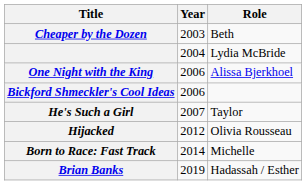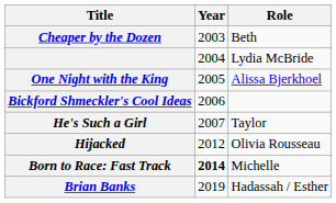 <table class="wikitable sortable plainrowheaders">
 <tr>
 <th scope="col">Title</th>
 <th scope="col">Year</th>
 <th scope="col">Role</th>
 </tr>
 <tr>
 <th scope="row"><em><a href='#'>Cheaper by the Dozen</a></em></th>
 <td align="center">2003</td>
 <td>Beth</td>
 </tr>
 <tr>
 <th scope="row"><em></em></th>
 <td align="center">2004</td>
 <td>Lydia McBride</td>
 </tr>
 <tr>
 <th scope="row"><em><a href='#'>One Night with the King</a></em></th>
-<td align="center">2006</td>
+<td align="center">2005</td>
 <td><a href='#'>Alissa Bjerkhoel</a></td>
 </tr>
 <tr>
 <th scope="row"><em><a href='#'>Bickford Shmeckler's Cool Ideas</a></em></th>
 <td align="center">2006</td>
 <td></td>
 </tr>
 <tr>
 <th scope="row"><em>He's Such a Girl</em></th>
 <td align="center">2007</td>
 <td>Taylor</td>
 </tr>
 <tr>
 <th scope="row"><em>Hijacked</em></th>
 <td align="center">2012</td>
 <td>Olivia Rousseau</td>
 </tr>
 <tr>
 <th scope="row"><em>Born to Race: Fast Track</em></th>
-<td align="center">2014</td>
+<td align="center"><strong>2014</strong></td>
 <td>Michelle</td>
 </tr>
 <tr>
 <th scope="row"><em><a href='#'>Brian Banks</a></em></th>
 <td align="center">2019</td>
 <td>Hadassah / Esther</td>
 </tr>
 </table>
